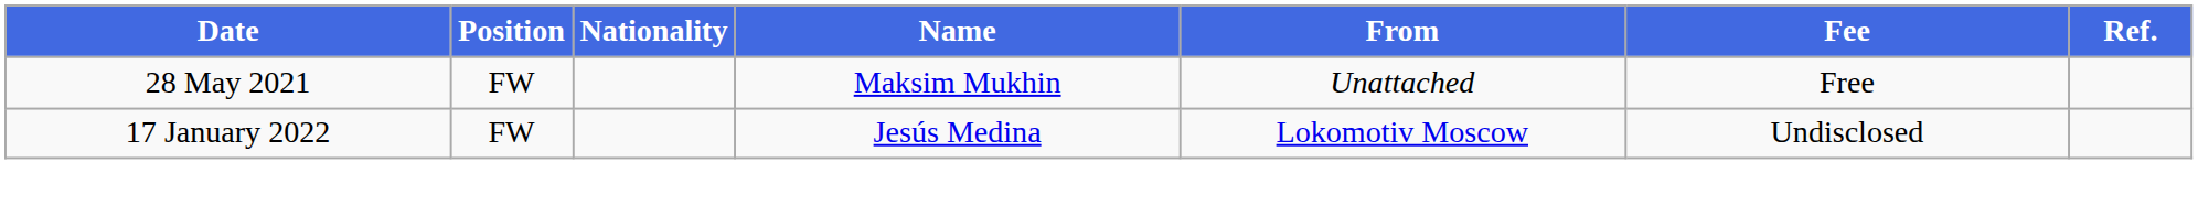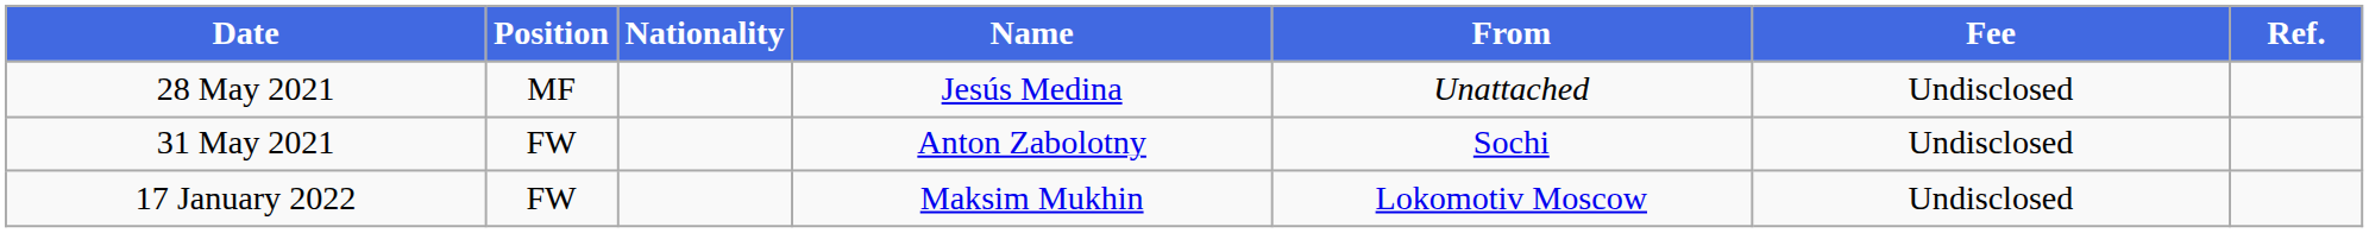 <table class="wikitable"  style="text-align:center; font-size:90%; ">
 <tr>
 <th style="background:#4169E1; color:white; width:200px;">Date</th>
 <th style="background:#4169E1; color:white; width:50px;">Position</th>
 <th style="background:#4169E1; color:white; width:505x;">Nationality</th>
 <th style="background:#4169E1; color:white; width:200px;">Name</th>
 <th style="background:#4169E1; color:white; width:200px;">From</th>
 <th style="background:#4169E1; color:white; width:200px;">Fee</th>
 <th style="background:#4169E1; color:white; width:50px;">Ref.</th>
 </tr>
 <tr>
 <td>28 May 2021</td>
+<td>MF</td>
+<td></td>
+<td><a href='#'>Jesús Medina</a></td>
+<td><em>Unattached</em> </td>
+<td>Undisclosed</td>
+<td></td>
+</tr>
+<tr>
+<td>31 May 2021</td>
 <td>FW</td>
 <td></td>
-<td><a href='#'>Maksim Mukhin</a></td>
-<td><em>Unattached</em> </td>
-<td>Free</td>
+<td><a href='#'>Anton Zabolotny</a></td>
+<td><a href='#'>Sochi</a></td>
+<td>Undisclosed</td>
 <td></td>
 </tr>
 <tr>
 <td>17 January 2022</td>
 <td>FW</td>
 <td></td>
-<td><a href='#'>Jesús Medina</a></td>
+<td><a href='#'>Maksim Mukhin</a></td>
 <td><a href='#'>Lokomotiv Moscow</a></td>
 <td>Undisclosed</td>
 <td></td>
 </tr>
 </table>
